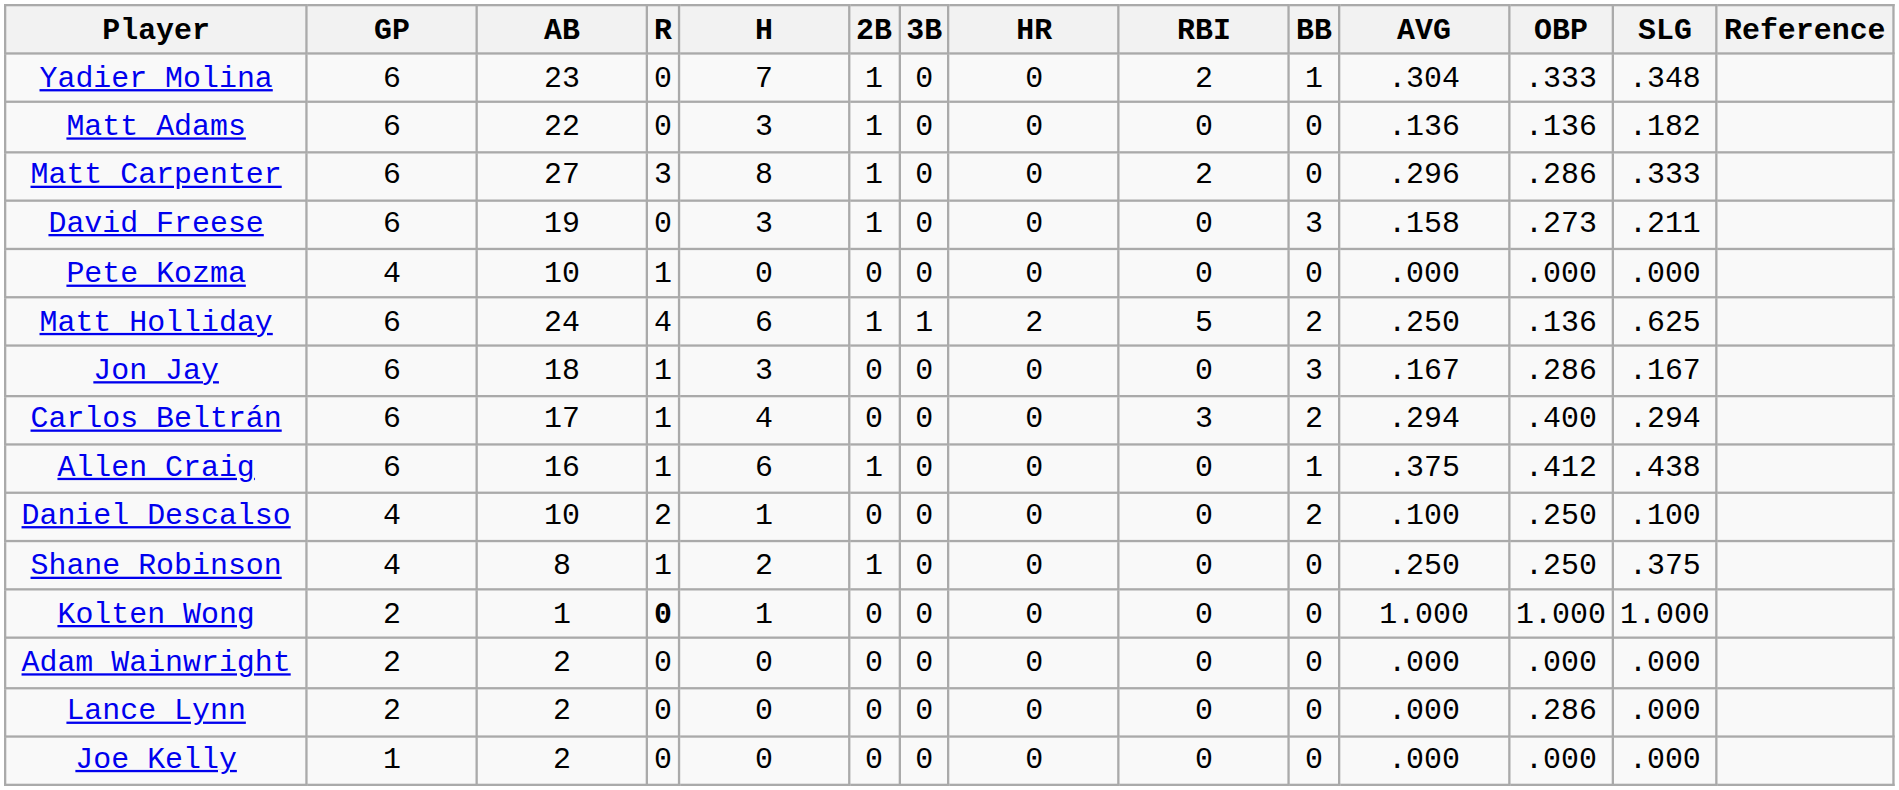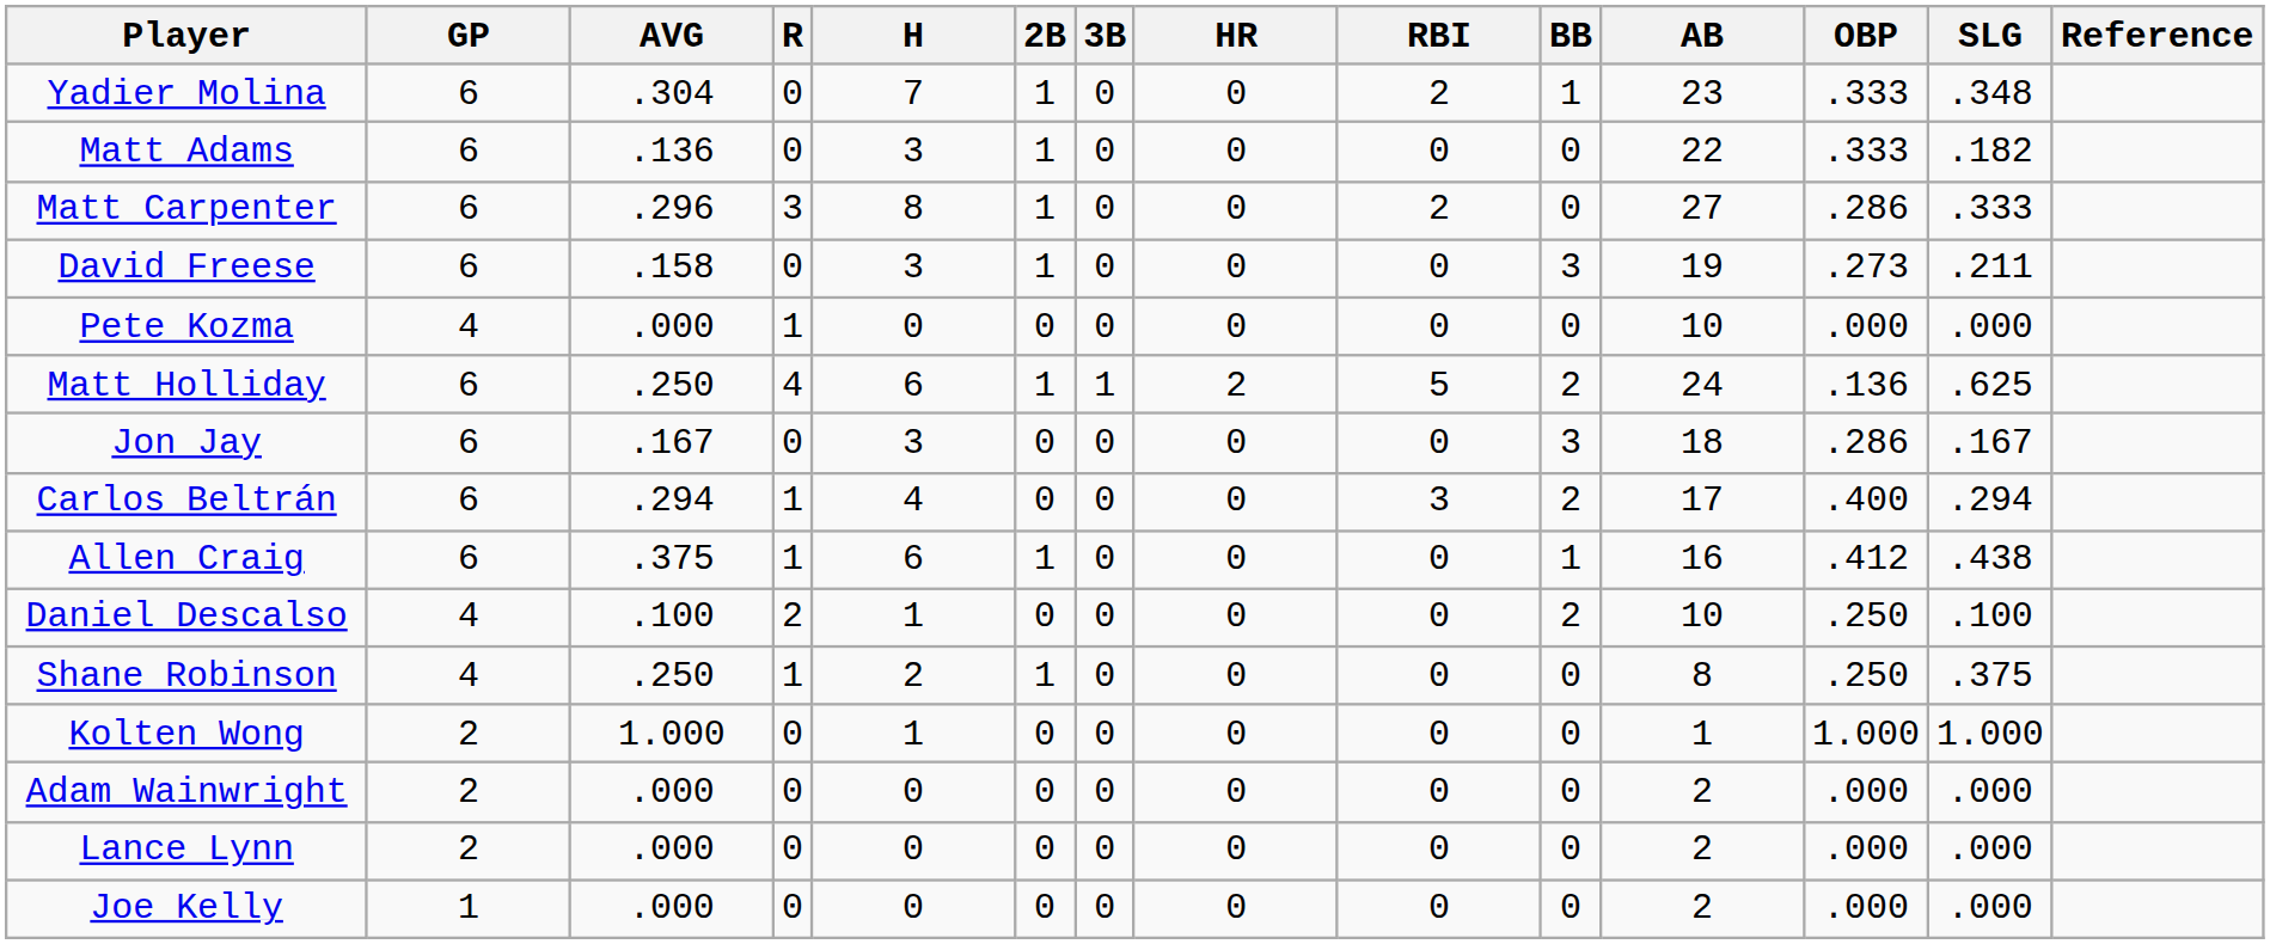 <table class="wikitable sortable" style="text-align:center">
 <tr>
 <th width="16%">Player</th>
 <th width="9%">GP</th>
-<th width="9%">AB</th>
+<th width="9%">AVG</th>
 <th>R</th>
 <th width="9%">H</th>
 <th>2B</th>
 <th>3B</th>
 <th width="9%">HR</th>
 <th width="9%">RBI</th>
 <th>BB</th>
-<th width="9%">AVG</th>
+<th width="9%">AB</th>
 <th>OBP</th>
 <th>SLG</th>
 <th>Reference</th>
 </tr>
 <tr>
 <td><a href='#'>Yadier Molina</a></td>
 <td>6</td>
-<td>23</td>
+<td>.304</td>
 <td>0</td>
 <td>7</td>
 <td>1</td>
 <td>0</td>
 <td>0</td>
 <td>2</td>
 <td>1</td>
-<td>.304</td>
+<td>23</td>
 <td>.333</td>
 <td>.348</td>
 <td></td>
 </tr>
 <tr>
 <td><a href='#'>Matt Adams</a></td>
 <td>6</td>
-<td>22</td>
+<td>.136</td>
 <td>0</td>
 <td>3</td>
 <td>1</td>
 <td>0</td>
 <td>0</td>
 <td>0</td>
 <td>0</td>
-<td>.136</td>
-<td>.136</td>
+<td>22</td>
+<td>.333</td>
 <td>.182</td>
 <td></td>
 </tr>
 <tr>
 <td><a href='#'>Matt Carpenter</a></td>
 <td>6</td>
-<td>27</td>
+<td>.296</td>
 <td>3</td>
 <td>8</td>
 <td>1</td>
 <td>0</td>
 <td>0</td>
 <td>2</td>
 <td>0</td>
-<td>.296</td>
+<td>27</td>
 <td>.286</td>
 <td>.333</td>
 <td></td>
 </tr>
 <tr>
 <td><a href='#'>David Freese</a></td>
 <td>6</td>
-<td>19</td>
+<td>.158</td>
 <td>0</td>
 <td>3</td>
 <td>1</td>
 <td>0</td>
 <td>0</td>
 <td>0</td>
 <td>3</td>
-<td>.158</td>
+<td>19</td>
 <td>.273</td>
 <td>.211</td>
 <td></td>
 </tr>
 <tr>
 <td><a href='#'>Pete Kozma</a></td>
 <td>4</td>
-<td>10</td>
+<td>.000</td>
 <td>1</td>
 <td>0</td>
 <td>0</td>
 <td>0</td>
 <td>0</td>
 <td>0</td>
 <td>0</td>
-<td>.000</td>
+<td>10</td>
 <td>.000</td>
 <td>.000</td>
 <td></td>
 </tr>
 <tr>
 <td><a href='#'>Matt Holliday</a></td>
 <td>6</td>
-<td>24</td>
+<td>.250</td>
 <td>4</td>
 <td>6</td>
 <td>1</td>
 <td>1</td>
 <td>2</td>
 <td>5</td>
 <td>2</td>
-<td>.250</td>
+<td>24</td>
 <td>.136</td>
 <td>.625</td>
 <td></td>
 </tr>
 <tr>
 <td><a href='#'>Jon Jay</a></td>
 <td>6</td>
-<td>18</td>
-<td>1</td>
+<td>.167</td>
+<td>0</td>
 <td>3</td>
 <td>0</td>
 <td>0</td>
 <td>0</td>
 <td>0</td>
 <td>3</td>
-<td>.167</td>
+<td>18</td>
 <td>.286</td>
 <td>.167</td>
 <td></td>
 </tr>
 <tr>
 <td><a href='#'>Carlos Beltrán</a></td>
 <td>6</td>
-<td>17</td>
+<td>.294</td>
 <td>1</td>
 <td>4</td>
 <td>0</td>
 <td>0</td>
 <td>0</td>
 <td>3</td>
 <td>2</td>
-<td>.294</td>
+<td>17</td>
 <td>.400</td>
 <td>.294</td>
 <td></td>
 </tr>
 <tr>
 <td><a href='#'>Allen Craig</a></td>
 <td>6</td>
-<td>16</td>
+<td>.375</td>
 <td>1</td>
 <td>6</td>
 <td>1</td>
 <td>0</td>
 <td>0</td>
 <td>0</td>
 <td>1</td>
-<td>.375</td>
+<td>16</td>
 <td>.412</td>
 <td>.438</td>
 <td></td>
 </tr>
 <tr>
 <td><a href='#'>Daniel Descalso</a></td>
 <td>4</td>
-<td>10</td>
+<td>.100</td>
 <td>2</td>
 <td>1</td>
 <td>0</td>
 <td>0</td>
 <td>0</td>
 <td>0</td>
 <td>2</td>
-<td>.100</td>
+<td>10</td>
 <td>.250</td>
 <td>.100</td>
 <td></td>
 </tr>
 <tr>
 <td><a href='#'>Shane Robinson</a></td>
 <td>4</td>
-<td>8</td>
+<td>.250</td>
 <td>1</td>
 <td>2</td>
 <td>1</td>
 <td>0</td>
 <td>0</td>
 <td>0</td>
 <td>0</td>
-<td>.250</td>
+<td>8</td>
 <td>.250</td>
 <td>.375</td>
 <td></td>
 </tr>
 <tr>
 <td><a href='#'>Kolten Wong</a></td>
 <td>2</td>
-<td>1</td>
-<td><strong>0</strong></td>
+<td>1.000</td>
+<td>0</td>
 <td>1</td>
 <td>0</td>
 <td>0</td>
 <td>0</td>
 <td>0</td>
 <td>0</td>
-<td>1.000</td>
+<td>1</td>
 <td>1.000</td>
 <td>1.000</td>
 <td></td>
 </tr>
 <tr>
 <td><a href='#'>Adam Wainwright</a></td>
 <td>2</td>
-<td>2</td>
+<td>.000</td>
 <td>0</td>
 <td>0</td>
 <td>0</td>
 <td>0</td>
 <td>0</td>
 <td>0</td>
 <td>0</td>
-<td>.000</td>
+<td>2</td>
 <td>.000</td>
 <td>.000</td>
 <td></td>
 </tr>
 <tr>
 <td><a href='#'>Lance Lynn</a></td>
 <td>2</td>
-<td>2</td>
+<td>.000</td>
 <td>0</td>
 <td>0</td>
 <td>0</td>
 <td>0</td>
 <td>0</td>
 <td>0</td>
 <td>0</td>
+<td>2</td>
 <td>.000</td>
-<td>.286</td>
 <td>.000</td>
 <td></td>
 </tr>
 <tr>
 <td><a href='#'>Joe Kelly</a></td>
 <td>1</td>
-<td>2</td>
+<td>.000</td>
 <td>0</td>
 <td>0</td>
 <td>0</td>
 <td>0</td>
 <td>0</td>
 <td>0</td>
 <td>0</td>
-<td>.000</td>
+<td>2</td>
 <td>.000</td>
 <td>.000</td>
 <td></td>
 </tr>
 </table>
